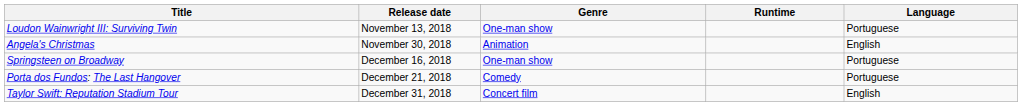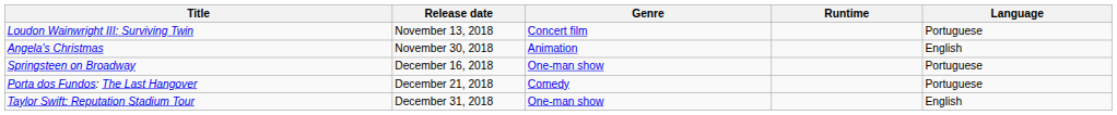 <table class="wikitable sortable" style="width:100%">
 <tr>
 <th style="width:35%;">Title</th>
 <th scope="col" style="width:12%;">Release date</th>
 <th>Genre</th>
 <th>Runtime</th>
 <th>Language</th>
 </tr>
 <tr>
 <td><em><a href='#'>Loudon Wainwright III: Surviving Twin</a></em></td>
 <td>November 13, 2018</td>
-<td><a href='#'>One-man show</a></td>
+<td><a href='#'>Concert film</a></td>
 <td></td>
 <td>Portuguese</td>
 </tr>
 <tr>
 <td><em><a href='#'>Angela's Christmas</a></em></td>
 <td>November 30, 2018</td>
 <td><a href='#'>Animation</a></td>
 <td></td>
 <td>English</td>
 </tr>
 <tr>
 <td><em><a href='#'>Springsteen on Broadway</a></em></td>
 <td>December 16, 2018</td>
 <td><a href='#'>One-man show</a></td>
 <td></td>
 <td>Portuguese</td>
 </tr>
 <tr>
 <td><em><a href='#'>Porta dos Fundos</a>: <a href='#'>The Last Hangover</a></em></td>
 <td>December 21, 2018</td>
 <td><a href='#'>Comedy</a></td>
 <td></td>
 <td>Portuguese</td>
 </tr>
 <tr>
 <td><em><a href='#'>Taylor Swift: Reputation Stadium Tour</a></em></td>
 <td>December 31, 2018</td>
-<td><a href='#'>Concert film</a></td>
+<td><a href='#'>One-man show</a></td>
 <td></td>
 <td>English</td>
 </tr>
 </table>
